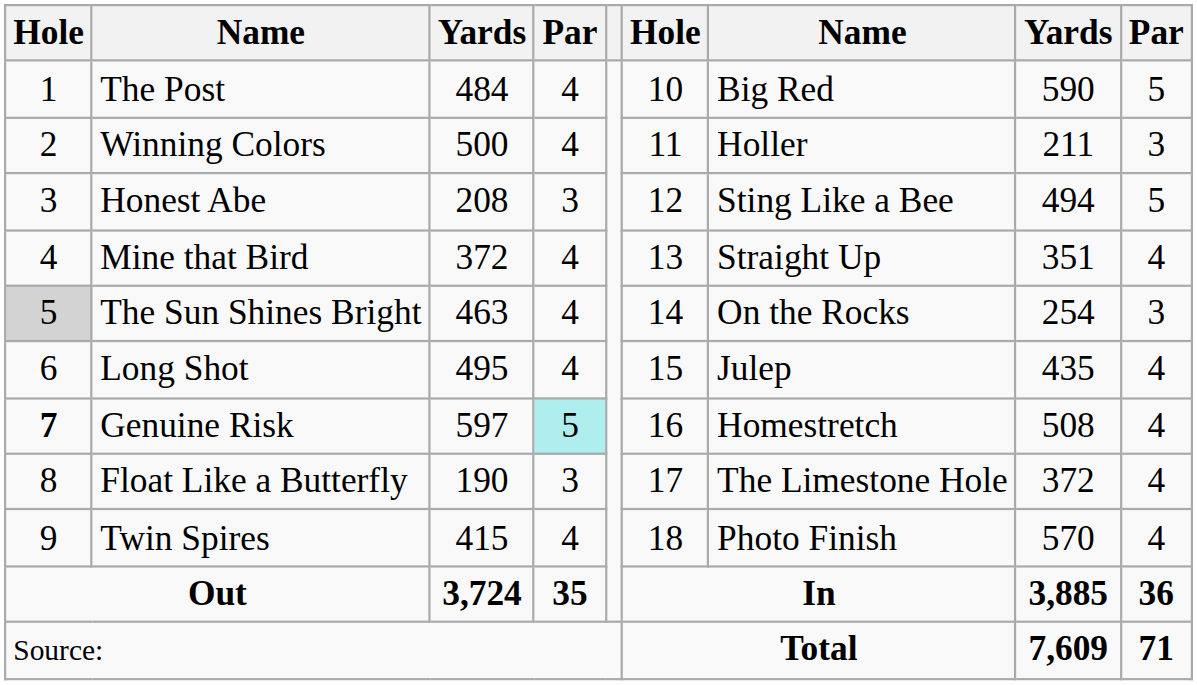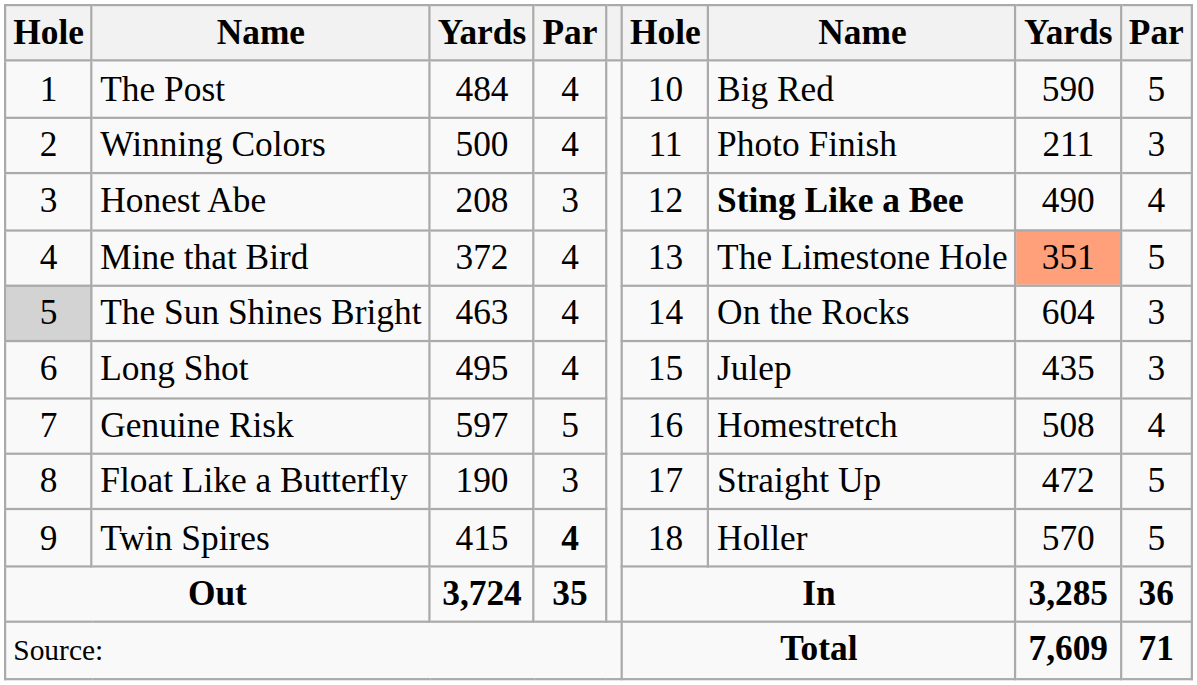 <table class=wikitable>
 <tr>
 <th>Hole</th>
 <th>Name</th>
 <th>Yards</th>
 <th>Par</th>
 <th></th>
 <th>Hole</th>
 <th>Name</th>
 <th>Yards</th>
 <th>Par</th>
 </tr>
 <tr>
 <td align=center>1</td>
 <td>The Post</td>
 <td align=center>484</td>
 <td align=center>4</td>
 <td rowspan=10></td>
 <td align=center>10</td>
 <td>Big Red</td>
 <td align=center>590</td>
 <td align=center>5</td>
 </tr>
 <tr>
 <td align=center>2</td>
 <td>Winning Colors</td>
 <td align=center>500</td>
 <td align=center>4</td>
 <td align=center>11</td>
-<td>Holler</td>
+<td>Photo Finish</td>
 <td align=center>211</td>
 <td align=center>3</td>
 </tr>
 <tr>
 <td align=center>3</td>
 <td>Honest Abe</td>
 <td align=center>208</td>
 <td align=center>3</td>
 <td align=center>12</td>
-<td>Sting Like a Bee</td>
-<td align=center>494</td>
-<td align=center>5</td>
+<td><strong>Sting Like a Bee</strong></td>
+<td align=center>490</td>
+<td align=center>4</td>
 </tr>
 <tr>
 <td align=center>4</td>
 <td>Mine that Bird</td>
 <td align=center>372</td>
 <td align=center>4</td>
 <td align=center>13</td>
-<td>Straight Up</td>
-<td align=center>351</td>
-<td align=center>4</td>
+<td>The Limestone Hole</td>
+<td align=center style="background: lightsalmon;">351</td>
+<td align=center>5</td>
 </tr>
 <tr>
 <td align=center style="background: lightgrey;">5</td>
 <td>The Sun Shines Bright</td>
 <td align=center>463</td>
 <td align=center>4</td>
 <td align=center>14</td>
 <td>On the Rocks</td>
-<td align=center>254</td>
+<td align=center>604</td>
 <td align=center>3</td>
 </tr>
 <tr>
 <td align=center>6</td>
 <td>Long Shot</td>
 <td align=center>495</td>
 <td align=center>4</td>
 <td align=center>15</td>
 <td>Julep</td>
 <td align=center>435</td>
-<td align=center>4</td>
+<td align=center>3</td>
 </tr>
 <tr>
-<td align=center><strong>7</strong></td>
+<td align=center>7</td>
 <td>Genuine Risk</td>
 <td align=center>597</td>
-<td align=center style="background: paleturquoise;">5</td>
+<td align=center>5</td>
 <td align=center>16</td>
 <td>Homestretch</td>
 <td align=center>508</td>
 <td align=center>4</td>
 </tr>
 <tr>
 <td align=center>8</td>
 <td>Float Like a Butterfly</td>
 <td align=center>190</td>
 <td align=center>3</td>
 <td align=center>17</td>
-<td>The Limestone Hole</td>
-<td align=center>372</td>
-<td align=center>4</td>
+<td>Straight Up</td>
+<td align=center>472</td>
+<td align=center>5</td>
 </tr>
 <tr>
 <td align=center>9</td>
 <td>Twin Spires</td>
 <td align=center>415</td>
-<td align=center>4</td>
+<td align=center><strong>4</strong></td>
 <td align=center>18</td>
-<td>Photo Finish</td>
+<td>Holler</td>
 <td align=center>570</td>
-<td align=center>4</td>
+<td align=center>5</td>
 </tr>
 <tr>
 <td colspan=2 align=center><strong>Out</strong></td>
 <td align=center><strong>3,724</strong></td>
 <td align=center><strong>35</strong></td>
 <td colspan=2 align=center><strong>In</strong></td>
-<td align=center><strong>3,885</strong></td>
+<td align=center><strong>3,285</strong></td>
 <td align=center><strong>36</strong></td>
 </tr>
 <tr>
 <td colspan=5><small>Source:</small></td>
 <td colspan="2" align="center"><strong>Total</strong></td>
 <td align=center><strong>7,609</strong></td>
 <td align=center><strong>71</strong></td>
 </tr>
 </table>
